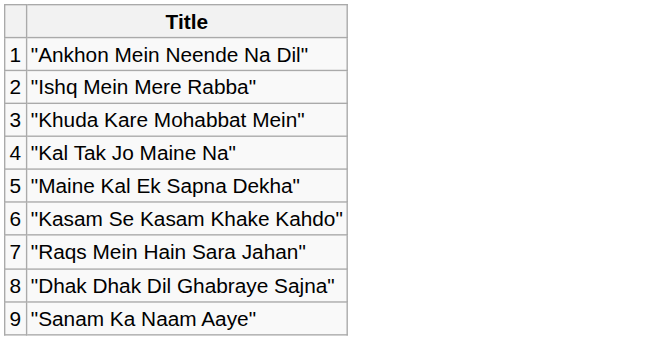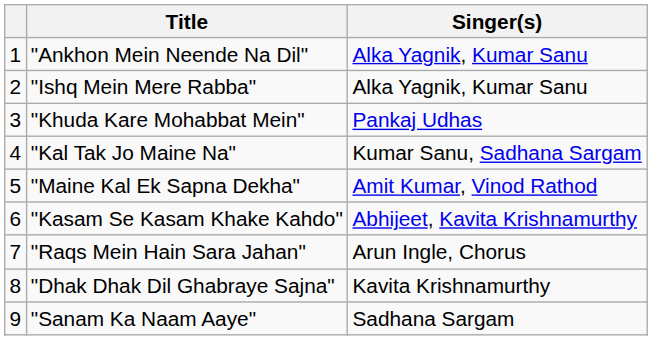 <table class="wikitable" style="font-size:95%;">
 <tr>
 <th></th>
 <th>Title</th>
+<th>Singer(s)</th>
 </tr>
 <tr>
 <td>1</td>
 <td>"Ankhon Mein Neende Na Dil"</td>
+<td><a href='#'>Alka Yagnik</a>, <a href='#'>Kumar Sanu</a></td>
 </tr>
 <tr>
 <td>2</td>
 <td>"Ishq Mein Mere Rabba"</td>
+<td>Alka Yagnik, Kumar Sanu</td>
 </tr>
 <tr>
 <td>3</td>
 <td>"Khuda Kare Mohabbat Mein"</td>
+<td><a href='#'>Pankaj Udhas</a></td>
 </tr>
 <tr>
 <td>4</td>
 <td>"Kal Tak Jo Maine Na"</td>
+<td>Kumar Sanu, <a href='#'>Sadhana Sargam</a></td>
 </tr>
 <tr>
 <td>5</td>
 <td>"Maine Kal Ek Sapna Dekha"</td>
+<td><a href='#'>Amit Kumar</a>, <a href='#'>Vinod Rathod</a></td>
 </tr>
 <tr>
 <td>6</td>
 <td>"Kasam Se Kasam Khake Kahdo"</td>
+<td><a href='#'>Abhijeet</a>, <a href='#'>Kavita Krishnamurthy</a></td>
 </tr>
 <tr>
 <td>7</td>
 <td>"Raqs Mein Hain Sara Jahan"</td>
+<td>Arun Ingle, Chorus</td>
 </tr>
 <tr>
 <td>8</td>
 <td>"Dhak Dhak Dil Ghabraye Sajna"</td>
+<td>Kavita Krishnamurthy</td>
 </tr>
 <tr>
 <td>9</td>
 <td>"Sanam Ka Naam Aaye"</td>
+<td>Sadhana Sargam</td>
 </tr>
 </table>
